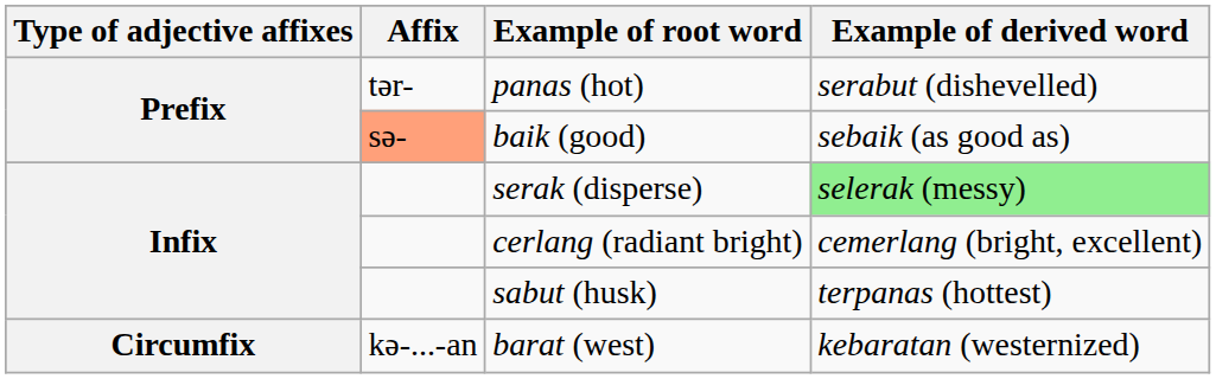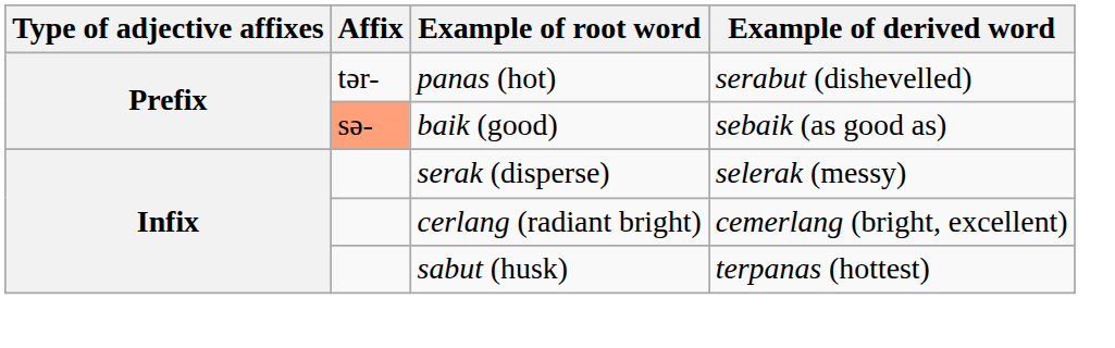 <table class="wikitable">
 <tr>
 <th>Type of adjective affixes</th>
 <th>Affix</th>
 <th>Example of root word</th>
 <th>Example of derived word</th>
 </tr>
 <tr>
 <th rowspan=2>Prefix</th>
 <td>tər-</td>
 <td><em>panas</em> (hot)</td>
 <td><em>serabut</em> (dishevelled)</td>
 </tr>
 <tr>
 <td style="background: lightsalmon;">sə-</td>
 <td><em>baik</em> (good)</td>
 <td><em>sebaik</em> (as good as)</td>
 </tr>
 <tr>
 <th rowspan=3>Infix</th>
 <td></td>
 <td><em>serak</em> (disperse)</td>
-<td style="background: lightgreen;"><em>selerak</em> (messy)</td>
+<td><em>selerak</em> (messy)</td>
 </tr>
 <tr>
 <td></td>
 <td><em>cerlang</em> (radiant bright)</td>
 <td><em>cemerlang</em> (bright, excellent)</td>
 </tr>
 <tr>
 <td></td>
 <td><em>sabut</em> (husk)</td>
 <td><em>terpanas</em> (hottest)</td>
 </tr>
-<tr>
-<th>Circumfix</th>
-<td>kə-...-an</td>
-<td><em>barat</em> (west)</td>
-<td><em>kebaratan</em> (westernized)</td>
-</tr>
 </table>
